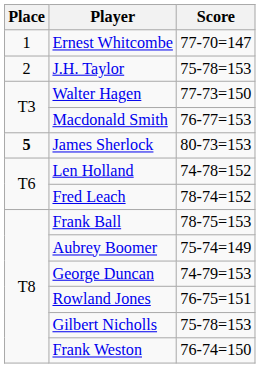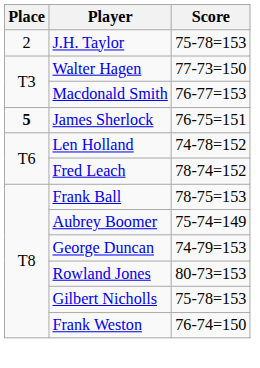 <table class=wikitable>
 <tr>
 <th>Place</th>
 <th>Player</th>
 <th>Score</th>
-</tr>
-<tr>
-<td align=center>1</td>
-<td> <a href='#'>Ernest Whitcombe</a></td>
-<td>77-70=147</td>
 </tr>
 <tr>
 <td align=center>2</td>
 <td> <a href='#'>J.H. Taylor</a></td>
 <td>75-78=153</td>
 </tr>
 <tr>
 <td rowspan=2 align=center>T3</td>
 <td> <a href='#'>Walter Hagen</a></td>
 <td>77-73=150</td>
 </tr>
 <tr>
 <td> <a href='#'>Macdonald Smith</a></td>
 <td>76-77=153</td>
 </tr>
 <tr>
 <td align=center><strong>5</strong></td>
 <td> <a href='#'>James Sherlock</a></td>
-<td>80-73=153</td>
+<td>76-75=151</td>
 </tr>
 <tr>
 <td rowspan=2 align=center>T6</td>
 <td> <a href='#'>Len Holland</a></td>
 <td>74-78=152</td>
 </tr>
 <tr>
 <td> <a href='#'>Fred Leach</a></td>
 <td>78-74=152</td>
 </tr>
 <tr>
 <td rowspan=6 align=center>T8</td>
 <td> <a href='#'>Frank Ball</a></td>
 <td>78-75=153</td>
 </tr>
 <tr>
 <td> <a href='#'>Aubrey Boomer</a></td>
 <td>75-74=149</td>
 </tr>
 <tr>
 <td> <a href='#'>George Duncan</a></td>
 <td>74-79=153</td>
 </tr>
 <tr>
 <td> <a href='#'>Rowland Jones</a></td>
-<td>76-75=151</td>
+<td>80-73=153</td>
 </tr>
 <tr>
 <td> <a href='#'>Gilbert Nicholls</a></td>
 <td>75-78=153</td>
 </tr>
 <tr>
 <td> <a href='#'>Frank Weston</a></td>
 <td>76-74=150</td>
 </tr>
 </table>
